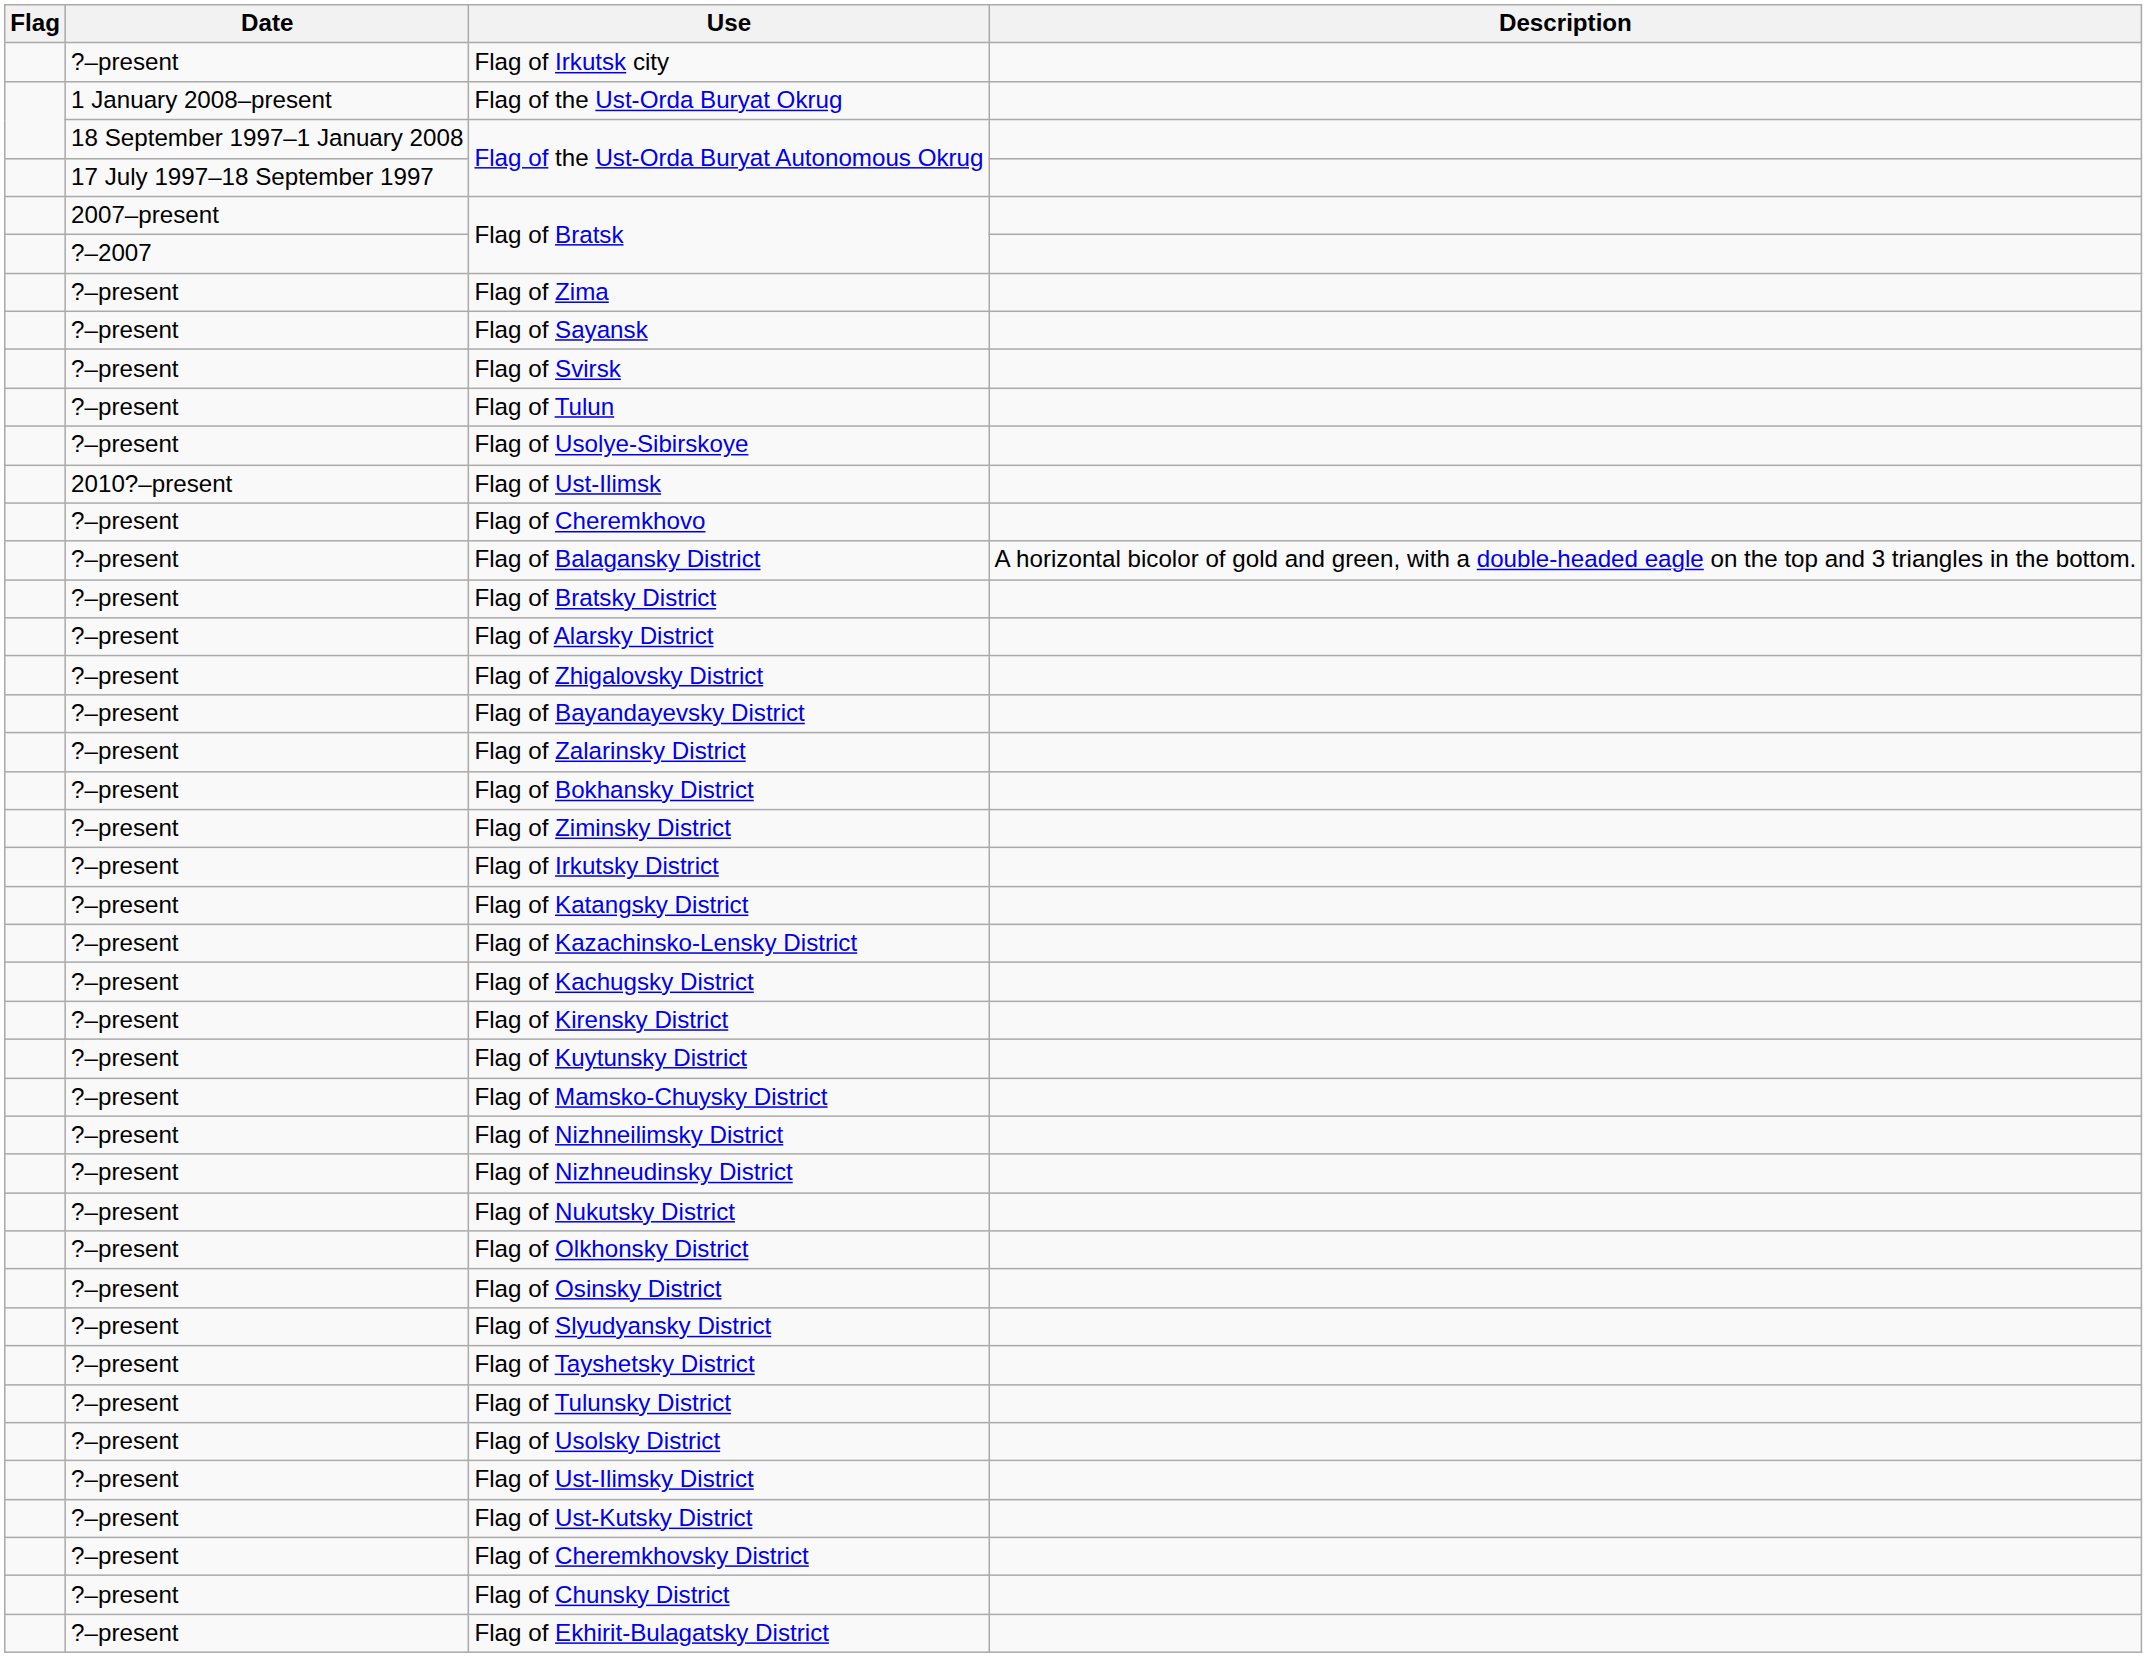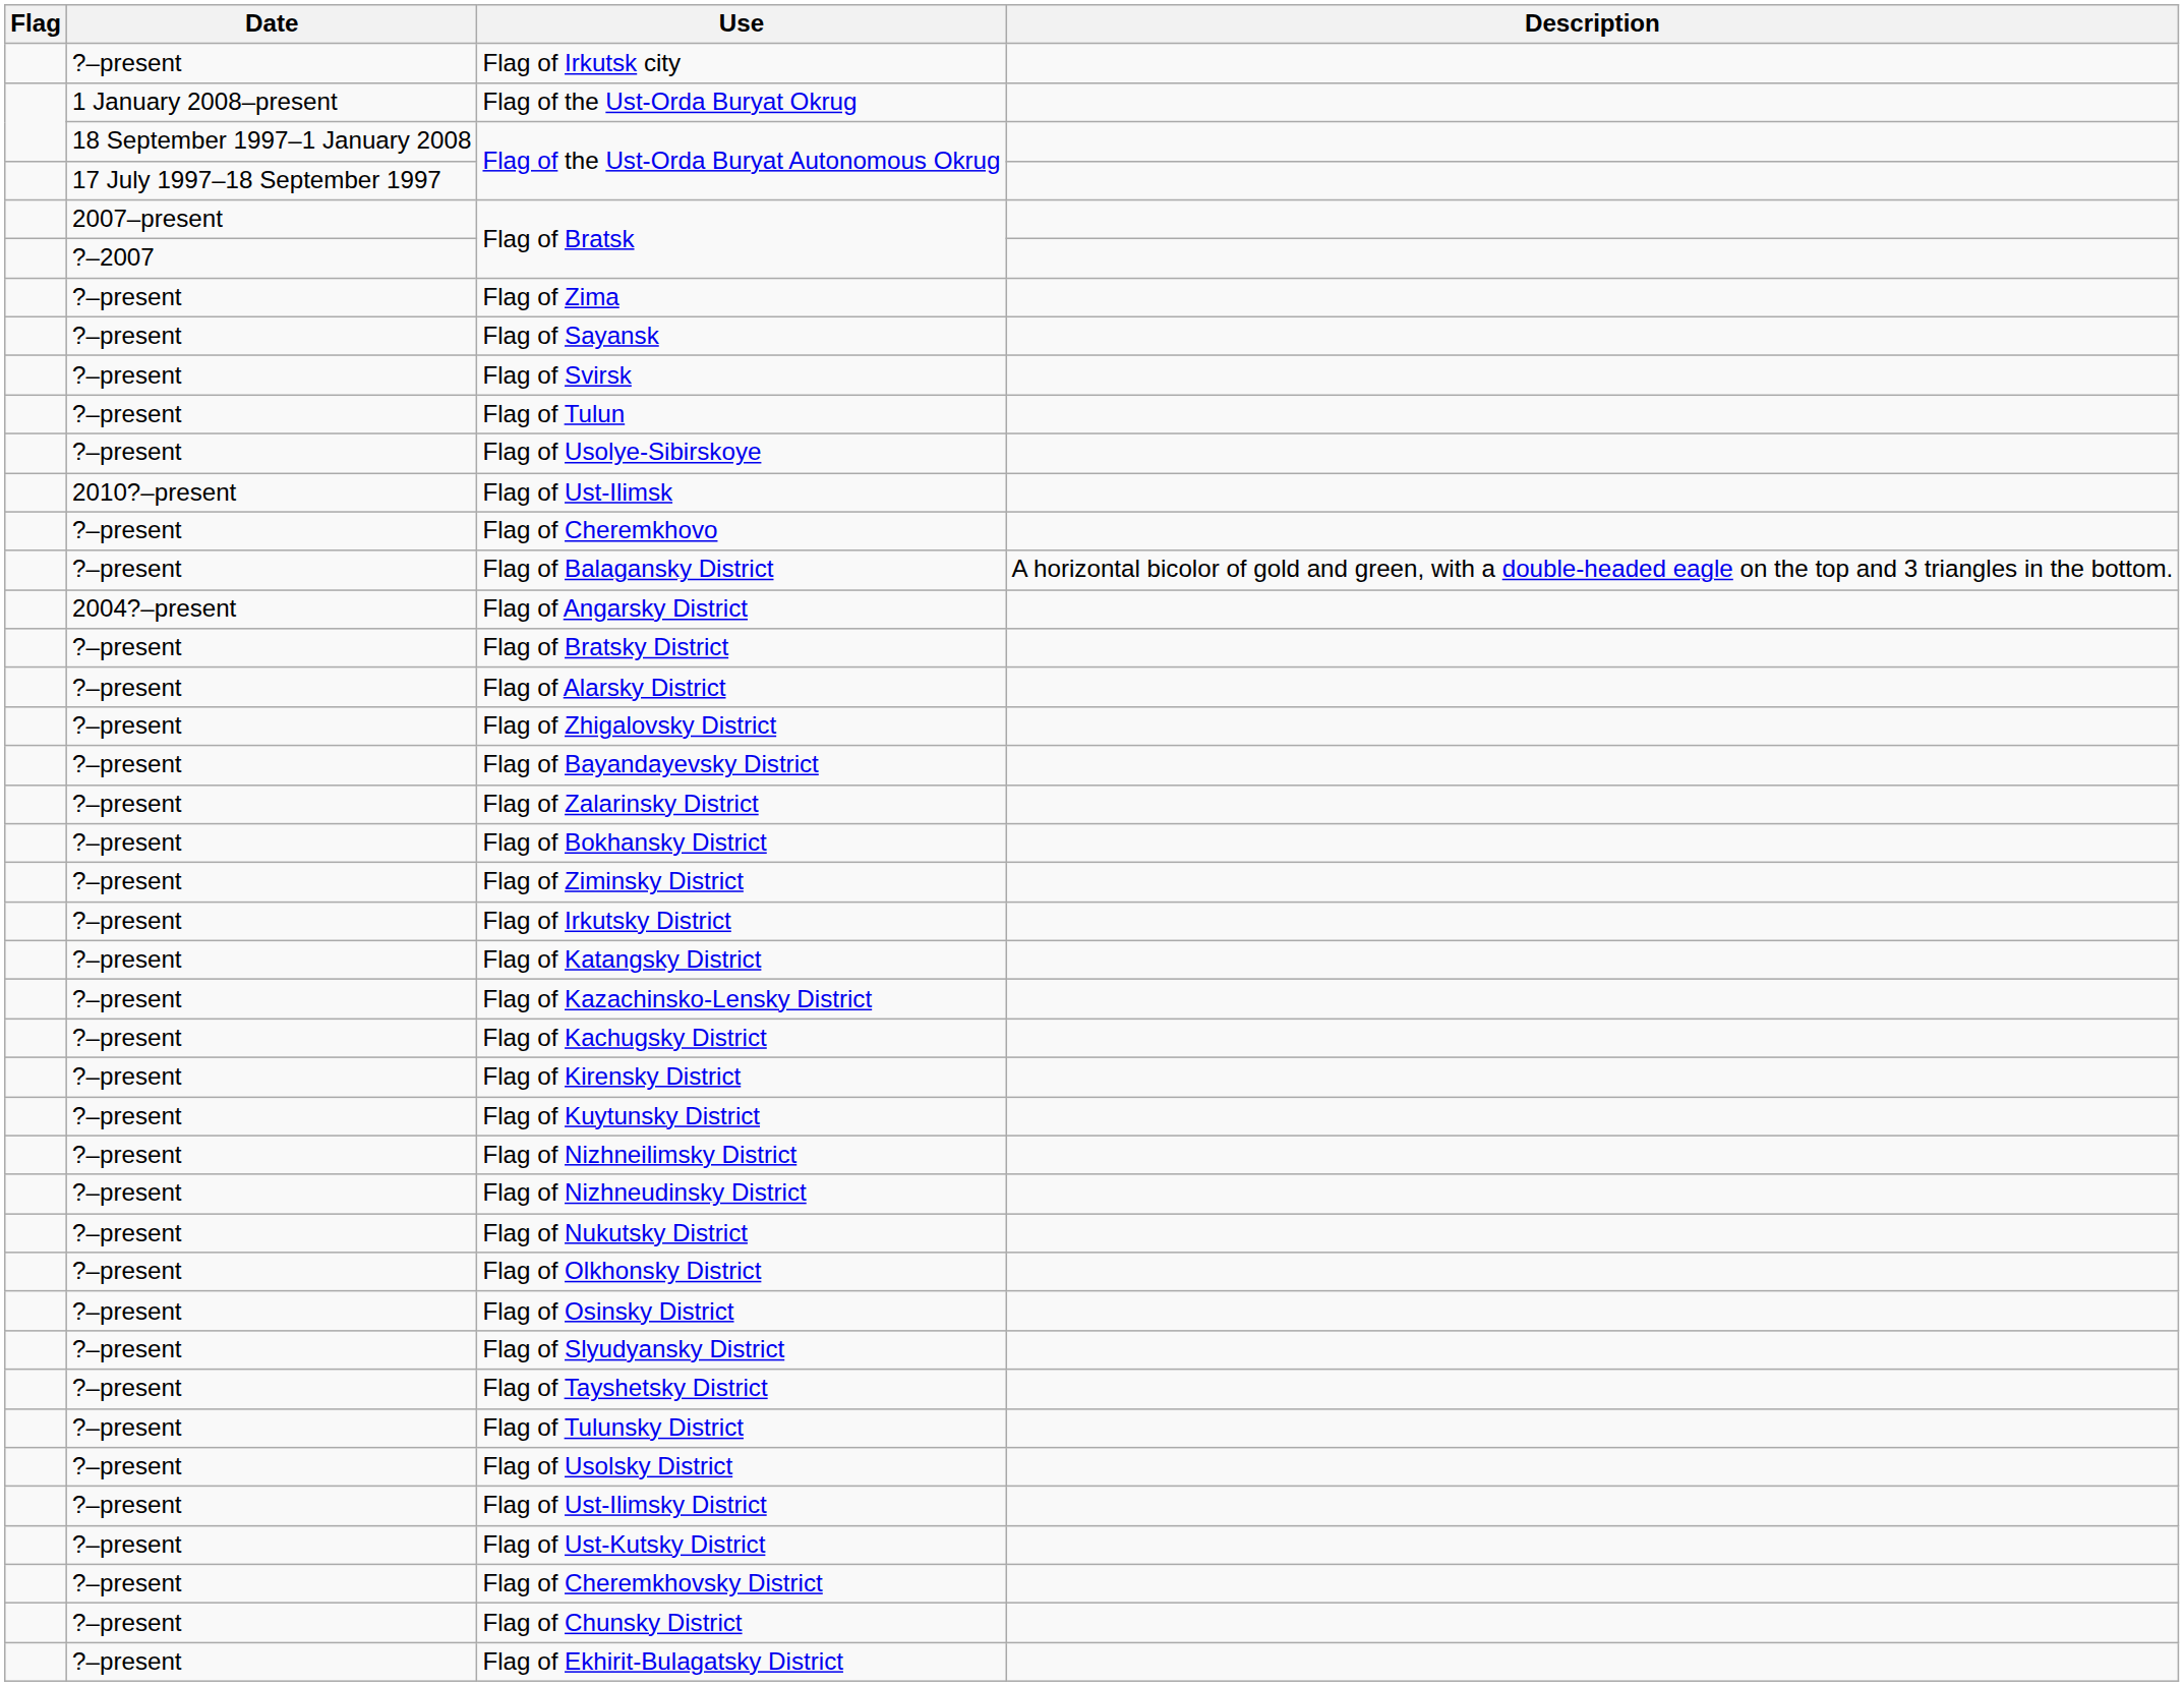 <table class="wikitable">
 <tr>
 <th><strong>Flag</strong></th>
 <th><strong>Date</strong></th>
 <th><strong>Use</strong></th>
 <th><strong>Description</strong></th>
 </tr>
 <tr>
 <td></td>
 <td>?–present</td>
 <td>Flag of <a href='#'>Irkutsk</a> city</td>
 <td></td>
 </tr>
 <tr>
 <td rowspan="2"></td>
 <td>1 January 2008–present</td>
 <td>Flag of the <a href='#'>Ust-Orda Buryat Okrug</a></td>
 <td></td>
 </tr>
 <tr>
 <td>18 September 1997–1 January 2008</td>
 <td rowspan="2"><a href='#'>Flag of</a> the <a href='#'>Ust-Orda Buryat Autonomous Okrug</a></td>
 <td></td>
 </tr>
 <tr>
 <td></td>
 <td>17 July 1997–18 September 1997</td>
 <td></td>
 </tr>
 <tr>
 <td></td>
 <td>2007–present</td>
 <td rowspan="2">Flag of <a href='#'>Bratsk</a></td>
 <td></td>
 </tr>
 <tr>
 <td></td>
 <td>?–2007</td>
 <td></td>
 </tr>
 <tr>
 <td></td>
 <td>?–present</td>
 <td>Flag of <a href='#'>Zima</a></td>
 <td></td>
 </tr>
 <tr>
 <td></td>
 <td>?–present</td>
 <td>Flag of <a href='#'>Sayansk</a></td>
 <td></td>
 </tr>
 <tr>
 <td></td>
 <td>?–present</td>
 <td>Flag of <a href='#'>Svirsk</a></td>
 <td></td>
 </tr>
 <tr>
 <td></td>
 <td>?–present</td>
 <td>Flag of <a href='#'>Tulun</a></td>
 <td></td>
 </tr>
 <tr>
 <td></td>
 <td>?–present</td>
 <td>Flag of <a href='#'>Usolye-Sibirskoye</a></td>
 <td></td>
 </tr>
 <tr>
 <td></td>
 <td>2010?–present</td>
 <td>Flag of <a href='#'>Ust-Ilimsk</a></td>
 <td></td>
 </tr>
 <tr>
 <td></td>
 <td>?–present</td>
 <td>Flag of <a href='#'>Cheremkhovo</a></td>
 <td></td>
 </tr>
 <tr>
 <td></td>
 <td>?–present</td>
 <td>Flag of <a href='#'>Balagansky District</a></td>
 <td>A horizontal bicolor of gold and green, with a <a href='#'>double-headed eagle</a> on the top and 3 triangles in the bottom.</td>
 </tr>
 <tr>
 <td></td>
+<td>2004?–present</td>
+<td>Flag of <a href='#'>Angarsky District</a></td>
+<td></td>
+</tr>
+<tr>
+<td></td>
 <td>?–present</td>
 <td>Flag of <a href='#'>Bratsky District</a></td>
 <td></td>
 </tr>
 <tr>
 <td></td>
 <td>?–present</td>
 <td>Flag of <a href='#'>Alarsky District</a></td>
 <td></td>
 </tr>
 <tr>
 <td></td>
 <td>?–present</td>
 <td>Flag of <a href='#'>Zhigalovsky District</a></td>
 <td></td>
 </tr>
 <tr>
 <td></td>
 <td>?–present</td>
 <td>Flag of <a href='#'>Bayandayevsky District</a></td>
 <td></td>
 </tr>
 <tr>
 <td></td>
 <td>?–present</td>
 <td>Flag of <a href='#'>Zalarinsky District</a></td>
 <td></td>
 </tr>
 <tr>
 <td></td>
 <td>?–present</td>
 <td>Flag of <a href='#'>Bokhansky District</a></td>
 <td></td>
 </tr>
 <tr>
 <td></td>
 <td>?–present</td>
 <td>Flag of <a href='#'>Ziminsky District</a></td>
 <td></td>
 </tr>
 <tr>
 <td></td>
 <td>?–present</td>
 <td>Flag of <a href='#'>Irkutsky District</a></td>
 <td></td>
 </tr>
 <tr>
 <td></td>
 <td>?–present</td>
 <td>Flag of <a href='#'>Katangsky District</a></td>
 <td></td>
 </tr>
 <tr>
 <td></td>
 <td>?–present</td>
 <td>Flag of <a href='#'>Kazachinsko-Lensky District</a></td>
 <td></td>
 </tr>
 <tr>
 <td></td>
 <td>?–present</td>
 <td>Flag of <a href='#'>Kachugsky District</a></td>
 <td></td>
 </tr>
 <tr>
 <td></td>
 <td>?–present</td>
 <td>Flag of <a href='#'>Kirensky District</a></td>
 <td></td>
 </tr>
 <tr>
 <td></td>
 <td>?–present</td>
 <td>Flag of <a href='#'>Kuytunsky District</a></td>
-<td></td>
-</tr>
-<tr>
-<td></td>
-<td>?–present</td>
-<td>Flag of <a href='#'>Mamsko-Chuysky District</a></td>
 <td></td>
 </tr>
 <tr>
 <td></td>
 <td>?–present</td>
 <td>Flag of <a href='#'>Nizhneilimsky District</a></td>
 <td></td>
 </tr>
 <tr>
 <td></td>
 <td>?–present</td>
 <td>Flag of <a href='#'>Nizhneudinsky District</a></td>
 <td></td>
 </tr>
 <tr>
 <td></td>
 <td>?–present</td>
 <td>Flag of <a href='#'>Nukutsky District</a></td>
 <td></td>
 </tr>
 <tr>
 <td></td>
 <td>?–present</td>
 <td>Flag of <a href='#'>Olkhonsky District</a></td>
 <td></td>
 </tr>
 <tr>
 <td></td>
 <td>?–present</td>
 <td>Flag of <a href='#'>Osinsky District</a></td>
 <td></td>
 </tr>
 <tr>
 <td></td>
 <td>?–present</td>
 <td>Flag of <a href='#'>Slyudyansky District</a></td>
 <td></td>
 </tr>
 <tr>
 <td></td>
 <td>?–present</td>
 <td>Flag of <a href='#'>Tayshetsky District</a></td>
 <td></td>
 </tr>
 <tr>
 <td></td>
 <td>?–present</td>
 <td>Flag of <a href='#'>Tulunsky District</a></td>
 <td></td>
 </tr>
 <tr>
 <td></td>
 <td>?–present</td>
 <td>Flag of <a href='#'>Usolsky District</a></td>
 <td></td>
 </tr>
 <tr>
 <td></td>
 <td>?–present</td>
 <td>Flag of <a href='#'>Ust-Ilimsky District</a></td>
 <td></td>
 </tr>
 <tr>
 <td></td>
 <td>?–present</td>
 <td>Flag of <a href='#'>Ust-Kutsky District</a></td>
 <td></td>
 </tr>
 <tr>
 <td></td>
 <td>?–present</td>
 <td>Flag of <a href='#'>Cheremkhovsky District</a></td>
 <td></td>
 </tr>
 <tr>
 <td></td>
 <td>?–present</td>
 <td>Flag of <a href='#'>Chunsky District</a></td>
 <td></td>
 </tr>
 <tr>
 <td></td>
 <td>?–present</td>
 <td>Flag of <a href='#'>Ekhirit-Bulagatsky District</a></td>
 <td></td>
 </tr>
 </table>
